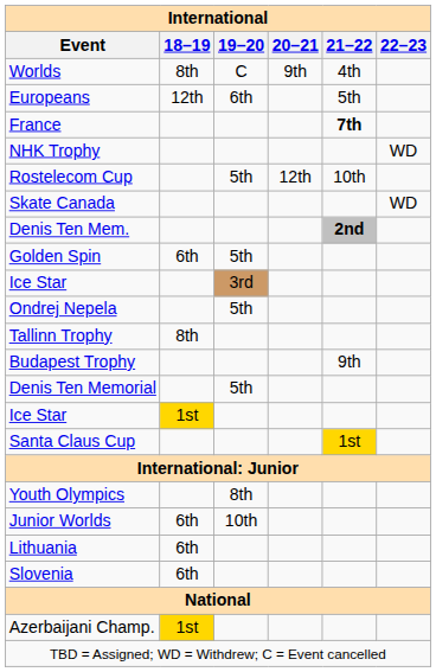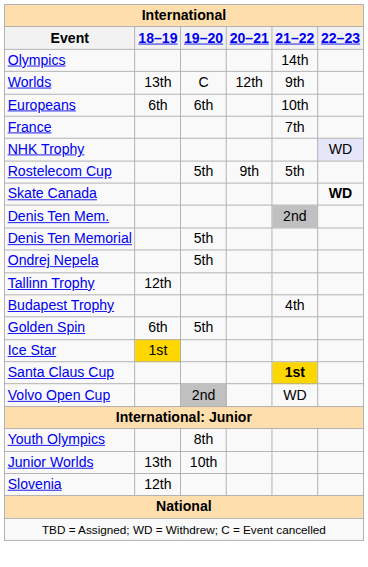 <table class="wikitable" style="text-align:center">
 <tr>
 <th colspan=6 style="background:#ffdead; text-align:center;">International</th>
 </tr>
 <tr>
 <th>Event</th>
 <th><a href='#'>18–19</a></th>
 <th><a href='#'>19–20</a></th>
 <th><a href='#'>20–21</a></th>
 <th><a href='#'>21–22</a></th>
 <th><a href='#'>22–23</a></th>
 </tr>
 <tr>
+<td align=left><a href='#'>Olympics</a></td>
+<td></td>
+<td></td>
+<td></td>
+<td>14th</td>
+<td></td>
+</tr>
+<tr>
 <td align=left><a href='#'>Worlds</a></td>
-<td>8th</td>
+<td>13th</td>
 <td>C</td>
+<td>12th</td>
 <td>9th</td>
-<td>4th</td>
 <td></td>
 </tr>
 <tr>
 <td align=left><a href='#'>Europeans</a></td>
-<td>12th</td>
+<td>6th</td>
 <td>6th</td>
 <td></td>
-<td>5th</td>
+<td>10th</td>
 <td></td>
 </tr>
 <tr>
 <td align=left> <a href='#'>France</a></td>
 <td></td>
 <td></td>
 <td></td>
-<td><strong>7th</strong></td>
+<td>7th</td>
 <td></td>
 </tr>
 <tr>
 <td align=left> <a href='#'>NHK Trophy</a></td>
 <td></td>
 <td></td>
 <td></td>
 <td></td>
-<td>WD</td>
+<td style="background: lavender;">WD</td>
 </tr>
 <tr>
 <td align=left> <a href='#'>Rostelecom Cup</a></td>
 <td></td>
 <td>5th</td>
-<td>12th</td>
-<td>10th</td>
+<td>9th</td>
+<td>5th</td>
 <td></td>
 </tr>
 <tr>
 <td align=left> <a href='#'>Skate Canada</a></td>
 <td></td>
 <td></td>
 <td></td>
 <td></td>
-<td>WD</td>
+<td><strong>WD</strong></td>
 </tr>
 <tr>
 <td align=left> <a href='#'>Denis Ten Mem.</a></td>
 <td></td>
 <td></td>
 <td></td>
-<td bgcolor=silver><strong>2nd</strong></td>
+<td bgcolor=silver>2nd</td>
 <td></td>
 </tr>
 <tr>
-<td align=left> <a href='#'>Golden Spin</a></td>
-<td>6th</td>
+<td align=left><a href='#'>Denis Ten Memorial</a></td>
+<td></td>
 <td>5th</td>
-<td></td>
-<td></td>
-<td></td>
-</tr>
-<tr>
-<td align=left> <a href='#'>Ice Star</a></td>
-<td></td>
-<td bgcolor=cc9966>3rd</td>
 <td></td>
 <td></td>
 <td></td>
 </tr>
 <tr>
 <td align=left> <a href='#'>Ondrej Nepela</a></td>
 <td></td>
 <td>5th</td>
 <td></td>
 <td></td>
 <td></td>
 </tr>
 <tr>
 <td align=left> <a href='#'>Tallinn Trophy</a></td>
-<td>8th</td>
+<td>12th</td>
 <td></td>
 <td></td>
 <td></td>
 <td></td>
 </tr>
 <tr>
 <td align=left><a href='#'>Budapest Trophy</a></td>
 <td></td>
 <td></td>
 <td></td>
-<td>9th</td>
+<td>4th</td>
 <td></td>
 </tr>
 <tr>
-<td align=left><a href='#'>Denis Ten Memorial</a></td>
-<td></td>
+<td align=left> <a href='#'>Golden Spin</a></td>
+<td>6th</td>
 <td>5th</td>
 <td></td>
 <td></td>
 <td></td>
 </tr>
 <tr>
 <td align=left><a href='#'>Ice Star</a></td>
 <td style="background:gold;">1st</td>
 <td></td>
 <td></td>
 <td></td>
 <td></td>
 </tr>
 <tr>
 <td align=left><a href='#'>Santa Claus Cup</a></td>
 <td></td>
 <td></td>
 <td></td>
-<td style="background:gold;">1st</td>
+<td style="background:gold;"><strong>1st</strong></td>
+<td></td>
+</tr>
+<tr>
+<td align=left><a href='#'>Volvo Open Cup</a></td>
+<td></td>
+<td style="background:silver;">2nd</td>
+<td></td>
+<td>WD</td>
 <td></td>
 </tr>
 <tr>
 <th colspan=6 style="background:#ffdead; text-align:center;">International: Junior</th>
 </tr>
 <tr>
 <td align=left><a href='#'>Youth Olympics</a></td>
 <td></td>
 <td>8th</td>
 <td></td>
 <td></td>
 <td></td>
 </tr>
 <tr>
 <td align=left><a href='#'>Junior Worlds</a></td>
-<td>6th</td>
+<td>13th</td>
 <td>10th</td>
 <td></td>
 <td></td>
 <td></td>
 </tr>
 <tr>
-<td align=left> <a href='#'>Lithuania</a></td>
-<td>6th</td>
-<td></td>
-<td></td>
-<td></td>
-<td></td>
-</tr>
-<tr>
 <td align=left> <a href='#'>Slovenia</a></td>
-<td>6th</td>
+<td>12th</td>
 <td></td>
 <td></td>
 <td></td>
 <td></td>
 </tr>
 <tr>
 <th colspan=6 style="background:#ffdead; text-align:center;">National</th>
 </tr>
 <tr>
-<td align=left>Azerbaijani Champ.</td>
-<td bgcolor=gold>1st</td>
-<td></td>
-<td></td>
-<td></td>
-<td></td>
-</tr>
-<tr>
 <td colspan=6 align="center"><small> TBD = Assigned; WD = Withdrew; C = Event cancelled </small></td>
 </tr>
 </table>
